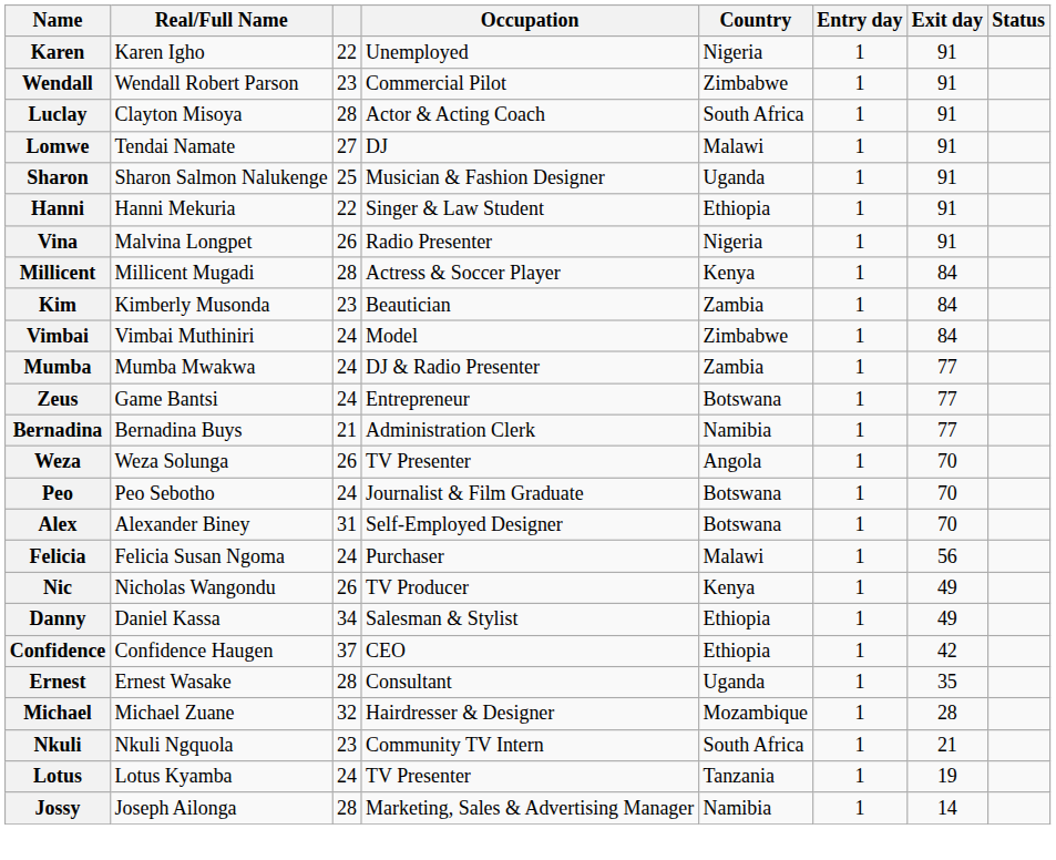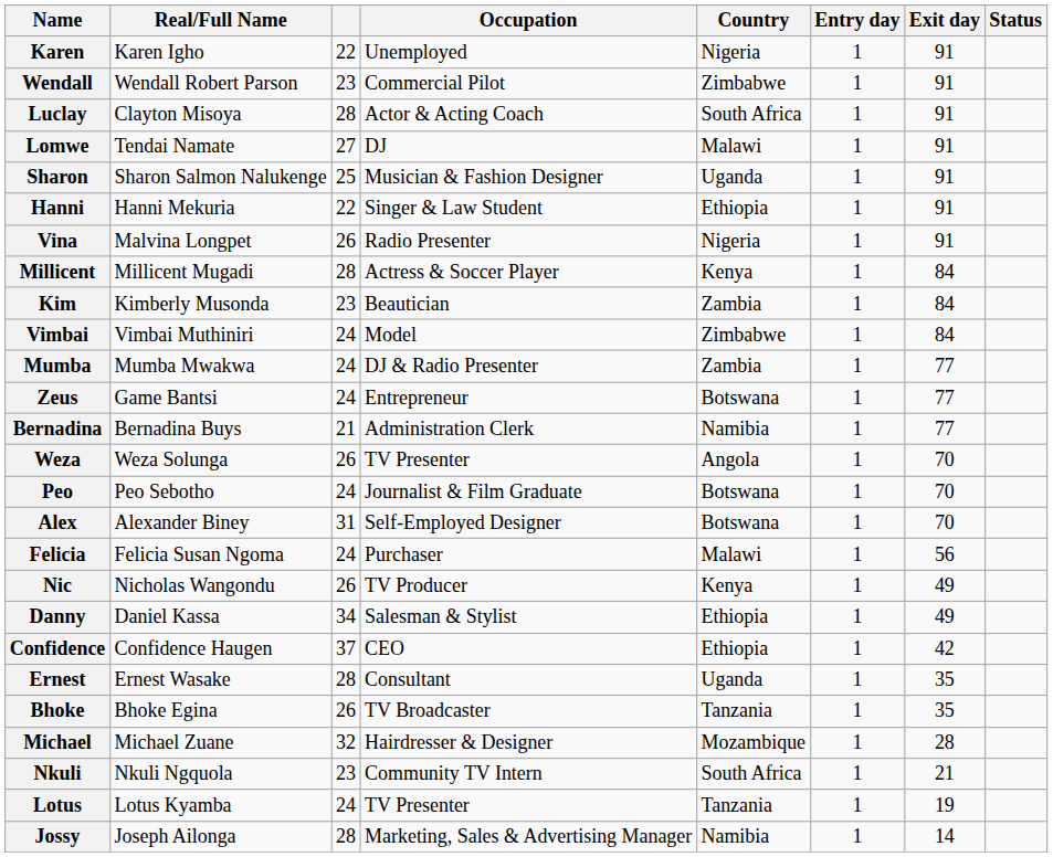 <table class="wikitable sortable">
 <tr>
 <th>Name</th>
 <th>Real/Full Name</th>
 <th></th>
 <th>Occupation</th>
 <th>Country</th>
 <th>Entry day</th>
 <th>Exit day</th>
 <th>Status</th>
 </tr>
 <tr>
 <th>Karen</th>
 <td>Karen Igho</td>
 <td align="center">22</td>
 <td>Unemployed</td>
 <td>Nigeria</td>
 <td align="center">1</td>
 <td align="center">91</td>
 <td></td>
 </tr>
 <tr>
 <th>Wendall</th>
 <td>Wendall Robert Parson</td>
 <td align="center">23</td>
 <td>Commercial Pilot</td>
 <td>Zimbabwe</td>
 <td align="center">1</td>
 <td align="center">91</td>
 <td></td>
 </tr>
 <tr>
 <th>Luclay</th>
 <td>Clayton Misoya</td>
 <td align="center">28</td>
 <td>Actor & Acting Coach</td>
 <td>South Africa</td>
 <td align="center">1</td>
 <td align="center">91</td>
 <td></td>
 </tr>
 <tr>
 <th>Lomwe</th>
 <td>Tendai Namate</td>
 <td align="center">27</td>
 <td>DJ</td>
 <td>Malawi</td>
 <td align="center">1</td>
 <td align="center">91</td>
 <td></td>
 </tr>
 <tr>
 <th>Sharon</th>
 <td>Sharon Salmon Nalukenge</td>
 <td align="center">25</td>
 <td>Musician & Fashion Designer</td>
 <td>Uganda</td>
 <td align="center">1</td>
 <td align="center">91</td>
 <td></td>
 </tr>
 <tr>
 <th>Hanni</th>
 <td>Hanni Mekuria</td>
 <td align="center">22</td>
 <td>Singer & Law Student</td>
 <td>Ethiopia</td>
 <td align="center">1</td>
 <td align="center">91</td>
 <td></td>
 </tr>
 <tr>
 <th>Vina</th>
 <td>Malvina Longpet</td>
 <td align="center">26</td>
 <td>Radio Presenter</td>
 <td>Nigeria</td>
 <td align="center">1</td>
 <td align="center">91</td>
 <td></td>
 </tr>
 <tr>
 <th>Millicent</th>
 <td>Millicent Mugadi</td>
 <td align="center">28</td>
 <td>Actress & Soccer Player</td>
 <td>Kenya</td>
 <td align="center">1</td>
 <td align="center">84</td>
 <td></td>
 </tr>
 <tr>
 <th>Kim</th>
 <td>Kimberly Musonda</td>
 <td align="center">23</td>
 <td>Beautician</td>
 <td>Zambia</td>
 <td align="center">1</td>
 <td align="center">84</td>
 <td></td>
 </tr>
 <tr>
 <th>Vimbai</th>
 <td>Vimbai Muthiniri</td>
 <td align="center">24</td>
 <td>Model</td>
 <td>Zimbabwe</td>
 <td align="center">1</td>
 <td align="center">84</td>
 <td></td>
 </tr>
 <tr>
 <th>Mumba</th>
 <td>Mumba Mwakwa</td>
 <td align="center">24</td>
 <td>DJ & Radio Presenter</td>
 <td>Zambia</td>
 <td align="center">1</td>
 <td align="center">77</td>
 <td></td>
 </tr>
 <tr>
 <th>Zeus</th>
 <td>Game Bantsi</td>
 <td align="center">24</td>
 <td>Entrepreneur</td>
 <td>Botswana</td>
 <td align="center">1</td>
 <td align="center">77</td>
 <td></td>
 </tr>
 <tr>
 <th>Bernadina</th>
 <td>Bernadina Buys</td>
 <td align="center">21</td>
 <td>Administration Clerk</td>
 <td>Namibia</td>
 <td align="center">1</td>
 <td align="center">77</td>
 <td></td>
 </tr>
 <tr>
 <th>Weza</th>
 <td>Weza Solunga</td>
 <td align="center">26</td>
 <td>TV Presenter</td>
 <td>Angola</td>
 <td align="center">1</td>
 <td align="center">70</td>
 <td></td>
 </tr>
 <tr>
 <th>Peo</th>
 <td>Peo Sebotho</td>
 <td align="center">24</td>
 <td>Journalist & Film Graduate</td>
 <td>Botswana</td>
 <td align="center">1</td>
 <td align="center">70</td>
 <td></td>
 </tr>
 <tr>
 <th>Alex</th>
 <td>Alexander Biney</td>
 <td align="center">31</td>
 <td>Self-Employed Designer</td>
 <td>Botswana</td>
 <td align="center">1</td>
 <td align="center">70</td>
 <td></td>
 </tr>
 <tr>
 <th>Felicia</th>
 <td>Felicia Susan Ngoma</td>
 <td align="center">24</td>
 <td>Purchaser</td>
 <td>Malawi</td>
 <td align="center">1</td>
 <td align="center">56</td>
 <td></td>
 </tr>
 <tr>
 <th>Nic</th>
 <td>Nicholas Wangondu</td>
 <td align="center">26</td>
 <td>TV Producer</td>
 <td>Kenya</td>
 <td align="center">1</td>
 <td align="center">49</td>
 <td></td>
 </tr>
 <tr>
 <th>Danny</th>
 <td>Daniel Kassa</td>
 <td align="center">34</td>
 <td>Salesman & Stylist</td>
 <td>Ethiopia</td>
 <td align="center">1</td>
 <td align="center">49</td>
 <td></td>
 </tr>
 <tr>
 <th>Confidence</th>
 <td>Confidence Haugen</td>
 <td align="center">37</td>
 <td>CEO</td>
 <td>Ethiopia</td>
 <td align="center">1</td>
 <td align="center">42</td>
 <td></td>
 </tr>
 <tr>
 <th>Ernest</th>
 <td>Ernest Wasake</td>
 <td align="center">28</td>
 <td>Consultant</td>
 <td>Uganda</td>
 <td align="center">1</td>
 <td align="center">35</td>
 <td></td>
 </tr>
 <tr>
+<th>Bhoke</th>
+<td>Bhoke Egina</td>
+<td align="center">26</td>
+<td>TV Broadcaster</td>
+<td>Tanzania</td>
+<td align="center">1</td>
+<td align="center">35</td>
+<td></td>
+</tr>
+<tr>
 <th>Michael</th>
 <td>Michael Zuane</td>
 <td align="center">32</td>
 <td>Hairdresser & Designer</td>
 <td>Mozambique</td>
 <td align="center">1</td>
 <td align="center">28</td>
 <td></td>
 </tr>
 <tr>
 <th>Nkuli</th>
 <td>Nkuli Ngquola</td>
 <td align="center">23</td>
 <td>Community TV Intern</td>
 <td>South Africa</td>
 <td align="center">1</td>
 <td align="center">21</td>
 <td></td>
 </tr>
 <tr>
 <th>Lotus</th>
 <td>Lotus Kyamba</td>
 <td align="center">24</td>
 <td>TV Presenter</td>
 <td>Tanzania</td>
 <td align="center">1</td>
 <td align="center">19</td>
 <td></td>
 </tr>
 <tr>
 <th>Jossy</th>
 <td>Joseph Ailonga</td>
 <td align="center">28</td>
 <td>Marketing, Sales & Advertising Manager</td>
 <td>Namibia</td>
 <td align="center">1</td>
 <td align="center">14</td>
 <td></td>
 </tr>
 </table>
